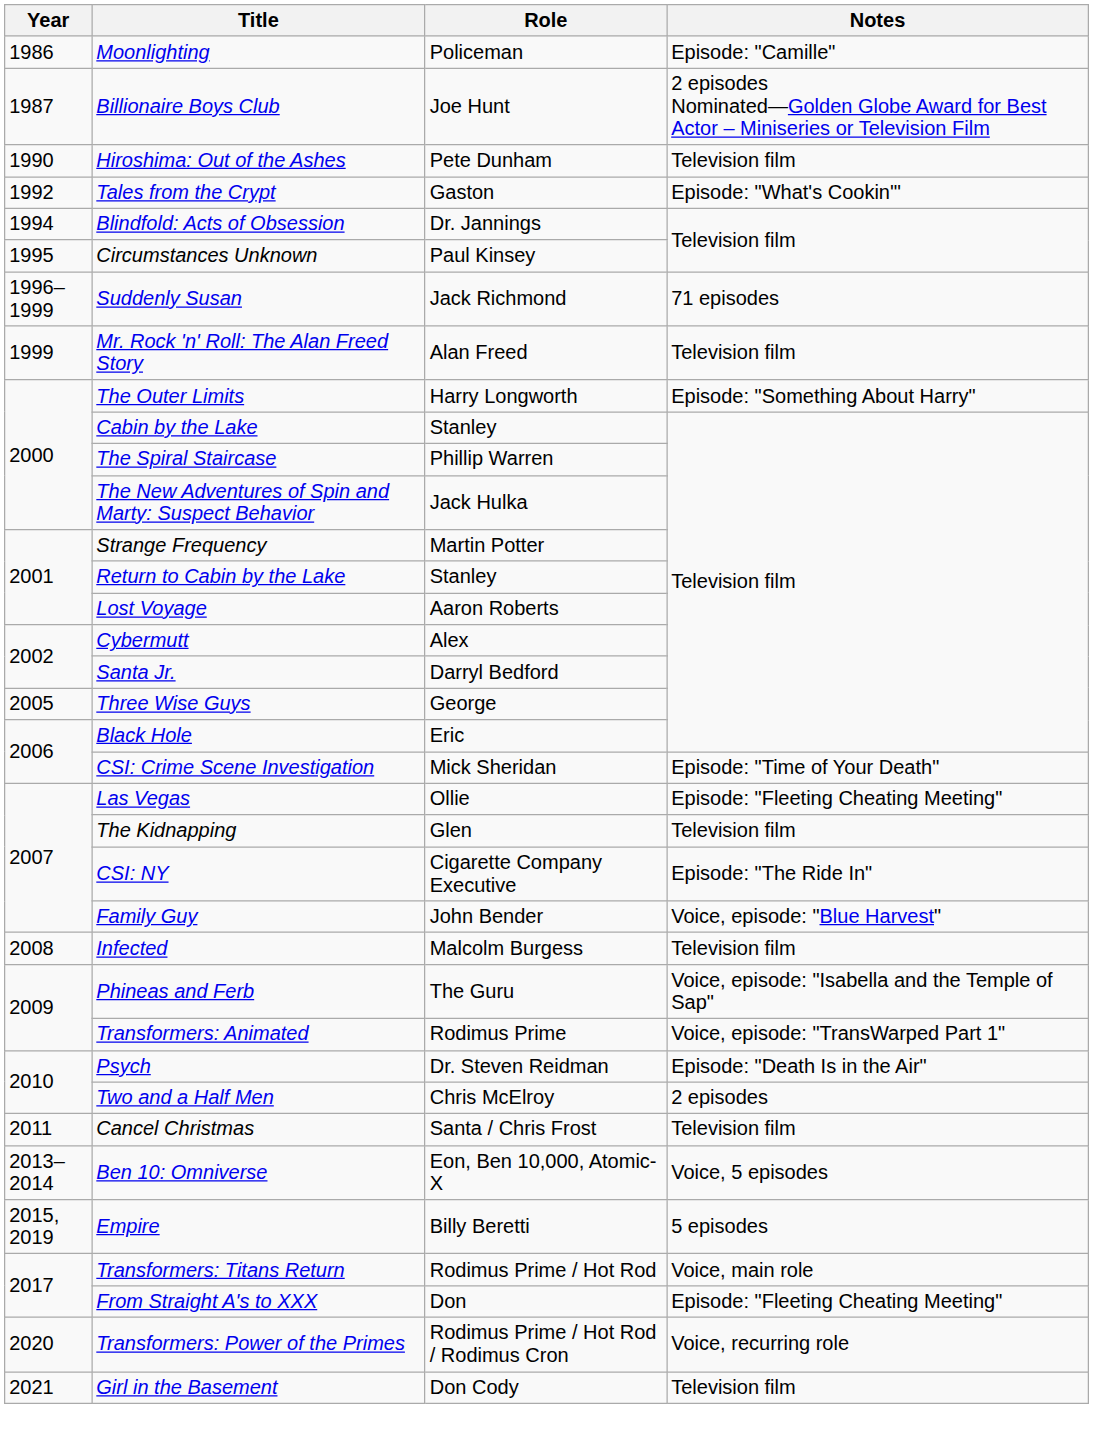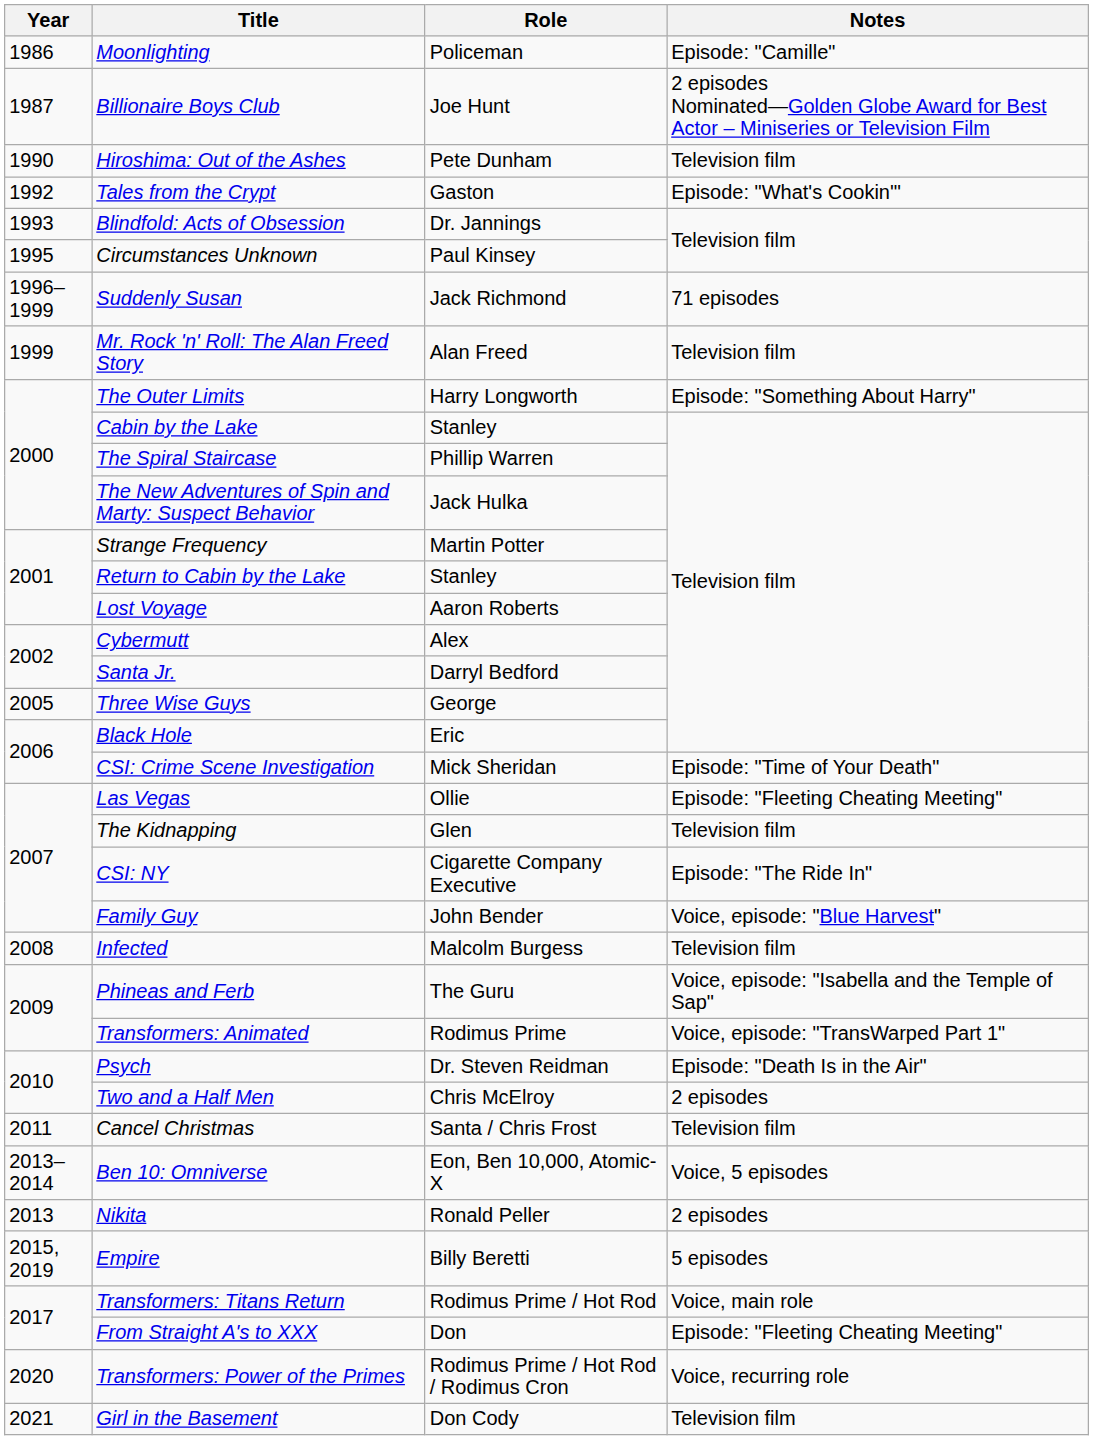 <table class="wikitable sortable">
 <tr>
 <th>Year</th>
 <th>Title</th>
 <th>Role</th>
 <th>Notes</th>
 </tr>
 <tr>
 <td>1986</td>
 <td><em><a href='#'>Moonlighting</a></em></td>
 <td>Policeman</td>
 <td>Episode: "Camille"</td>
 </tr>
 <tr>
 <td>1987</td>
 <td><em><a href='#'>Billionaire Boys Club</a></em></td>
 <td>Joe Hunt</td>
 <td>2 episodes<br>Nominated—<a href='#'>Golden Globe Award for Best Actor – Miniseries or Television Film</a></td>
 </tr>
 <tr>
 <td>1990</td>
 <td><em><a href='#'>Hiroshima: Out of the Ashes</a></em></td>
 <td>Pete Dunham</td>
 <td>Television film</td>
 </tr>
 <tr>
 <td>1992</td>
 <td><em><a href='#'>Tales from the Crypt</a></em></td>
 <td>Gaston</td>
 <td>Episode: "What's Cookin'"</td>
 </tr>
 <tr>
-<td>1994</td>
+<td>1993</td>
 <td><em><a href='#'>Blindfold: Acts of Obsession</a></em></td>
 <td>Dr. Jannings</td>
 <td rowspan="2">Television film</td>
 </tr>
 <tr>
 <td>1995</td>
 <td><em>Circumstances Unknown</em></td>
 <td>Paul Kinsey</td>
 </tr>
 <tr>
 <td>1996–1999</td>
 <td><em><a href='#'>Suddenly Susan</a></em></td>
 <td>Jack Richmond</td>
 <td>71 episodes</td>
 </tr>
 <tr>
 <td>1999</td>
 <td><em><a href='#'>Mr. Rock 'n' Roll: The Alan Freed Story</a></em></td>
 <td>Alan Freed</td>
 <td>Television film</td>
 </tr>
 <tr>
 <td rowspan="4">2000</td>
 <td><em><a href='#'>The Outer Limits</a></em></td>
 <td>Harry Longworth</td>
 <td>Episode: "Something About Harry"</td>
 </tr>
 <tr>
 <td><em><a href='#'>Cabin by the Lake</a></em></td>
 <td>Stanley</td>
 <td rowspan="10">Television film</td>
 </tr>
 <tr>
 <td><em><a href='#'>The Spiral Staircase</a></em></td>
 <td>Phillip Warren</td>
 </tr>
 <tr>
 <td><em><a href='#'>The New Adventures of Spin and Marty: Suspect Behavior</a></em></td>
 <td>Jack Hulka</td>
 </tr>
 <tr>
 <td rowspan="3">2001</td>
 <td><em>Strange Frequency</em></td>
 <td>Martin Potter</td>
 </tr>
 <tr>
 <td><em><a href='#'>Return to Cabin by the Lake</a></em></td>
 <td>Stanley</td>
 </tr>
 <tr>
 <td><em><a href='#'>Lost Voyage</a></em></td>
 <td>Aaron Roberts</td>
 </tr>
 <tr>
 <td rowspan="2">2002</td>
 <td><em><a href='#'>Cybermutt</a></em></td>
 <td>Alex</td>
 </tr>
 <tr>
 <td><em><a href='#'>Santa Jr.</a></em></td>
 <td>Darryl Bedford</td>
 </tr>
 <tr>
 <td>2005</td>
 <td><em><a href='#'>Three Wise Guys</a></em></td>
 <td>George</td>
 </tr>
 <tr>
 <td rowspan="2">2006</td>
 <td><em><a href='#'>Black Hole</a></em></td>
 <td>Eric</td>
 </tr>
 <tr>
 <td><em><a href='#'>CSI: Crime Scene Investigation</a></em></td>
 <td>Mick Sheridan</td>
 <td>Episode: "Time of Your Death"</td>
 </tr>
 <tr>
 <td rowspan="4">2007</td>
 <td><em><a href='#'>Las Vegas</a></em></td>
 <td>Ollie</td>
 <td>Episode: "Fleeting Cheating Meeting"</td>
 </tr>
 <tr>
 <td><em>The Kidnapping</em></td>
 <td>Glen</td>
 <td>Television film</td>
 </tr>
 <tr>
 <td><em><a href='#'>CSI: NY</a></em></td>
 <td>Cigarette Company Executive</td>
 <td>Episode: "The Ride In"</td>
 </tr>
 <tr>
 <td><em><a href='#'>Family Guy</a></em></td>
 <td>John Bender</td>
 <td>Voice, episode: "<a href='#'>Blue Harvest</a>"</td>
 </tr>
 <tr>
 <td>2008</td>
 <td><em><a href='#'>Infected</a></em></td>
 <td>Malcolm Burgess</td>
 <td>Television film</td>
 </tr>
 <tr>
 <td rowspan=2>2009</td>
 <td><em><a href='#'>Phineas and Ferb</a></em></td>
 <td>The Guru</td>
 <td>Voice, episode: "Isabella and the Temple of Sap"</td>
 </tr>
 <tr>
 <td><em><a href='#'>Transformers: Animated</a></em></td>
 <td>Rodimus Prime</td>
 <td>Voice, episode: "TransWarped Part 1"</td>
 </tr>
 <tr>
 <td rowspan=2>2010</td>
 <td><em><a href='#'>Psych</a></em></td>
 <td>Dr. Steven Reidman</td>
 <td>Episode: "Death Is in the Air"</td>
 </tr>
 <tr>
 <td><em><a href='#'>Two and a Half Men</a></em></td>
 <td>Chris McElroy</td>
 <td>2 episodes</td>
 </tr>
 <tr>
 <td>2011</td>
 <td><em>Cancel Christmas</em></td>
 <td>Santa / Chris Frost</td>
 <td>Television film</td>
 </tr>
 <tr>
 <td>2013–2014</td>
 <td><em><a href='#'>Ben 10: Omniverse</a></em></td>
 <td>Eon, Ben 10,000, Atomic-X</td>
 <td>Voice, 5 episodes</td>
 </tr>
 <tr>
+<td>2013</td>
+<td><em><a href='#'>Nikita</a></em></td>
+<td>Ronald Peller</td>
+<td>2 episodes</td>
+</tr>
+<tr>
 <td>2015, 2019</td>
 <td><em><a href='#'>Empire</a></em></td>
 <td>Billy Beretti</td>
 <td>5 episodes</td>
 </tr>
 <tr>
 <td rowspan="2">2017</td>
 <td><em><a href='#'>Transformers: Titans Return</a></em></td>
 <td>Rodimus Prime / Hot Rod</td>
 <td>Voice, main role</td>
 </tr>
 <tr>
 <td><em><a href='#'>From Straight A's to XXX</a></em></td>
 <td>Don</td>
 <td>Episode: "Fleeting Cheating Meeting"</td>
 </tr>
 <tr>
 <td>2020</td>
 <td><em><a href='#'>Transformers: Power of the Primes</a></em></td>
 <td>Rodimus Prime / Hot Rod / Rodimus Cron</td>
 <td>Voice, recurring role</td>
 </tr>
 <tr>
 <td>2021</td>
 <td><em><a href='#'>Girl in the Basement</a></em></td>
 <td>Don Cody</td>
 <td>Television film</td>
 </tr>
 </table>
